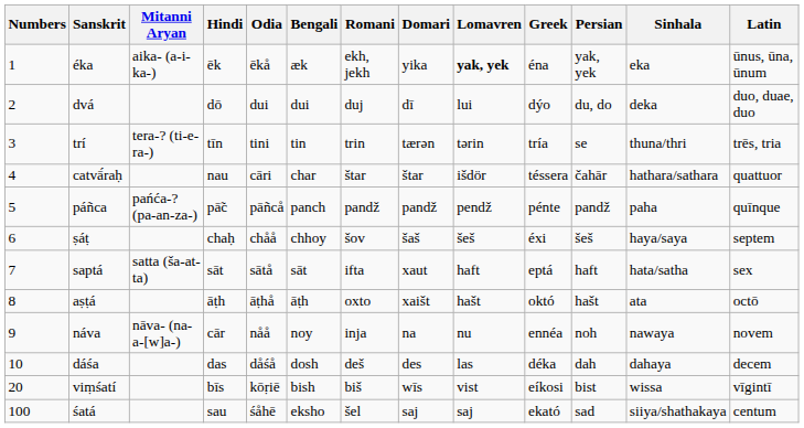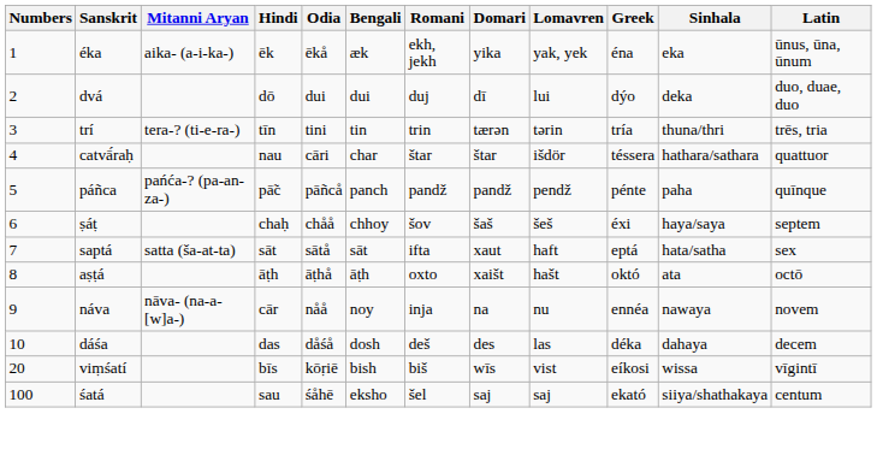 <table class="wikitable">
 <tr>
 <th>Numbers</th>
 <th>Sanskrit</th>
 <th><a href='#'>Mitanni Aryan</a></th>
 <th>Hindi</th>
 <th>Odia</th>
 <th>Bengali</th>
 <th>Romani</th>
 <th>Domari</th>
 <th>Lomavren</th>
 <th>Greek</th>
-<th>Persian</th>
 <th>Sinhala</th>
 <th>Latin</th>
 </tr>
 <tr>
 <td>1</td>
 <td>éka</td>
 <td>aika- (a-i-ka-)</td>
 <td>ēk</td>
 <td>ēkå</td>
 <td>æk</td>
 <td>ekh, jekh</td>
 <td>yika</td>
-<td><strong>yak, yek</strong></td>
+<td>yak, yek</td>
 <td>éna</td>
-<td>yak, yek</td>
 <td>eka</td>
 <td>ūnus, ūna, ūnum</td>
 </tr>
 <tr>
 <td>2</td>
 <td>dvá</td>
 <td></td>
 <td>dō</td>
 <td>dui</td>
 <td>dui</td>
 <td>duj</td>
 <td>dī</td>
 <td>lui</td>
 <td>dýo</td>
-<td>du, do</td>
 <td>deka</td>
 <td>duo, duae, duo</td>
 </tr>
 <tr>
 <td>3</td>
 <td>trí</td>
 <td>tera-? (ti-e-ra-)</td>
 <td>tīn</td>
 <td>tini</td>
 <td>tin</td>
 <td>trin</td>
 <td>tærən</td>
 <td>tərin</td>
 <td>tría</td>
-<td>se</td>
 <td>thuna/thri</td>
 <td>trēs, tria</td>
 </tr>
 <tr>
 <td>4</td>
 <td>catvā́raḥ</td>
 <td></td>
 <td>nau</td>
 <td>cāri</td>
 <td>char</td>
 <td>štar</td>
 <td>štar</td>
 <td>išdör</td>
 <td>téssera</td>
-<td>čahār</td>
 <td>hathara/sathara</td>
 <td>quattuor</td>
 </tr>
 <tr>
 <td>5</td>
 <td>páñca</td>
 <td>pańća-? (pa-an-za-)</td>
 <td>pā̃c</td>
 <td>pāñcå</td>
 <td>panch</td>
 <td>pandž</td>
 <td>pandž</td>
 <td>pendž</td>
 <td>pénte</td>
-<td>pandž</td>
 <td>paha</td>
 <td>quīnque</td>
 </tr>
 <tr>
 <td>6</td>
 <td>ṣáṭ</td>
 <td></td>
 <td>chaḥ</td>
 <td>chåå</td>
 <td>chhoy</td>
 <td>šov</td>
 <td>šaš</td>
 <td>šeš</td>
 <td>éxi</td>
-<td>šeš</td>
 <td>haya/saya</td>
 <td>septem</td>
 </tr>
 <tr>
 <td>7</td>
 <td>saptá</td>
 <td>satta (ša-at-ta)</td>
 <td>sāt</td>
 <td>sātå</td>
 <td>sāt</td>
 <td>ifta</td>
 <td>xaut</td>
 <td>haft</td>
 <td>eptá</td>
-<td>haft</td>
 <td>hata/satha</td>
 <td>sex</td>
 </tr>
 <tr>
 <td>8</td>
 <td>aṣṭá</td>
 <td></td>
 <td>āṭh</td>
 <td>āṭhå</td>
 <td>āṭh</td>
 <td>oxto</td>
 <td>xaišt</td>
 <td>hašt</td>
 <td>októ</td>
-<td>hašt</td>
 <td>ata</td>
 <td>octō</td>
 </tr>
 <tr>
 <td>9</td>
 <td>náva</td>
 <td>nāva- (na-a-[w]a-)</td>
 <td>cār</td>
 <td>nåå</td>
 <td>noy</td>
 <td>inja</td>
 <td>na</td>
 <td>nu</td>
 <td>ennéa</td>
-<td>noh</td>
 <td>nawaya</td>
 <td>novem</td>
 </tr>
 <tr>
 <td>10</td>
 <td>dáśa</td>
 <td></td>
 <td>das</td>
 <td>dåśå</td>
 <td>dosh</td>
 <td>deš</td>
 <td>des</td>
 <td>las</td>
 <td>déka</td>
-<td>dah</td>
 <td>dahaya</td>
 <td>decem</td>
 </tr>
 <tr>
 <td>20</td>
 <td>viṃśatí</td>
 <td></td>
 <td>bīs</td>
 <td>kōṛiē</td>
 <td>bish</td>
 <td>biš</td>
 <td>wīs</td>
 <td>vist</td>
 <td>eíkosi</td>
-<td>bist</td>
 <td>wissa</td>
 <td>vīgintī</td>
 </tr>
 <tr>
 <td>100</td>
 <td>śatá</td>
 <td></td>
 <td>sau</td>
 <td>śåhē</td>
 <td>eksho</td>
 <td>šel</td>
 <td>saj</td>
 <td>saj</td>
 <td>ekató</td>
-<td>sad</td>
 <td>siiya/shathakaya</td>
 <td>centum</td>
 </tr>
 </table>
